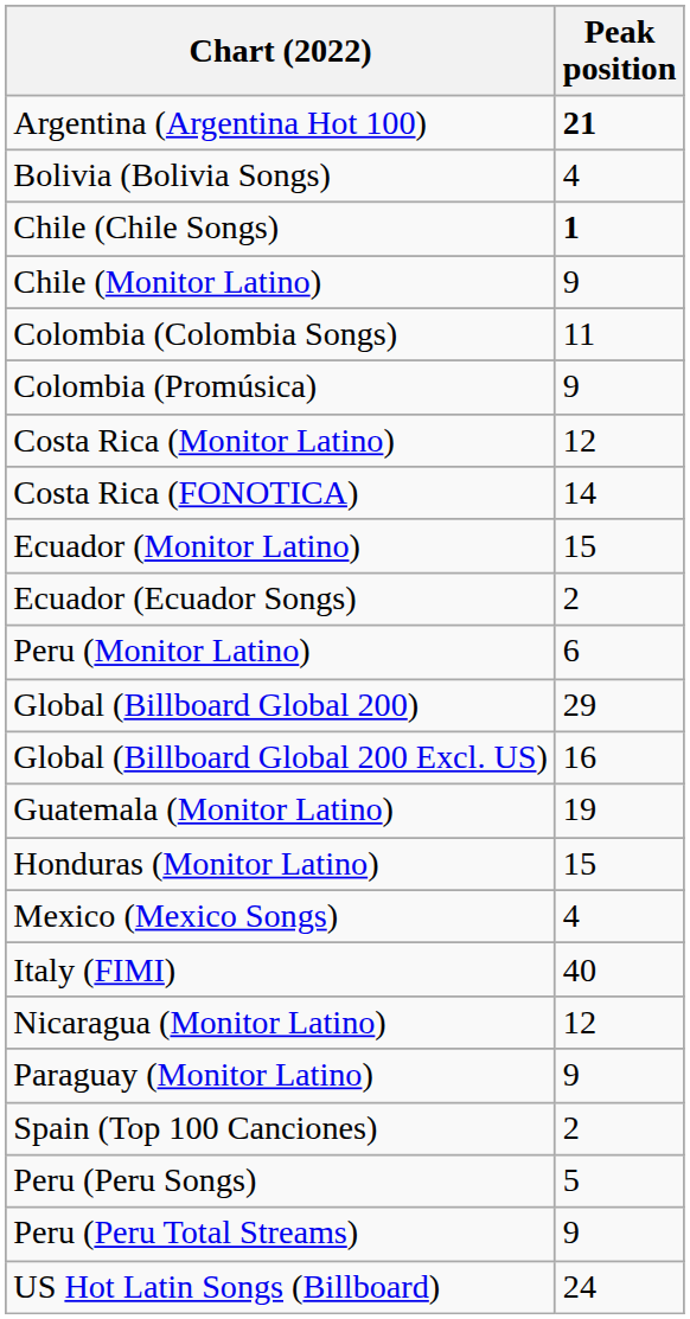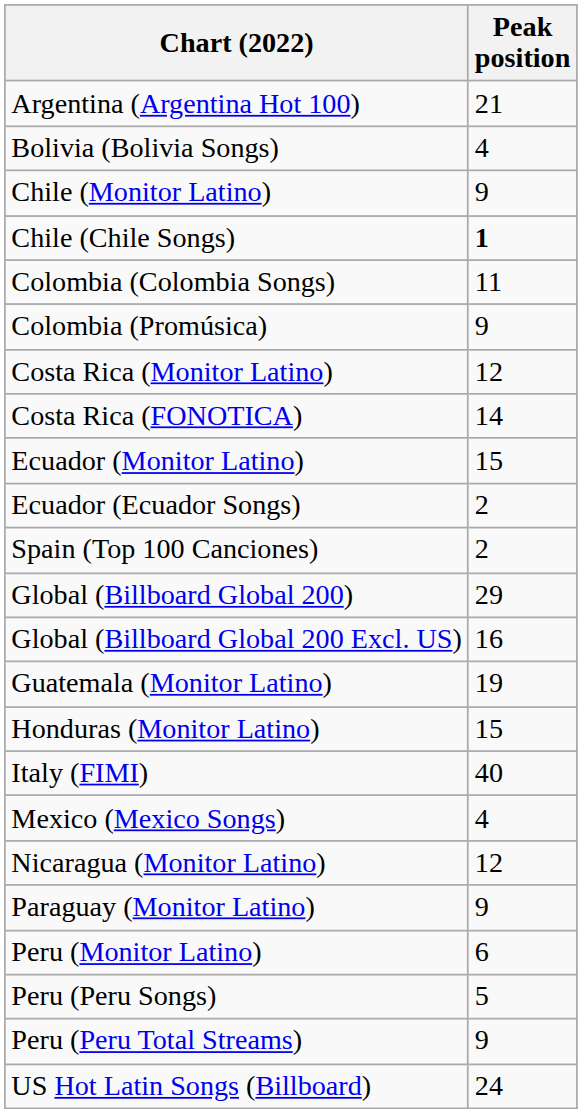 <table class="wikitable sortable">
 <tr>
 <th>Chart (2022)</th>
 <th>Peak<br>position</th>
 </tr>
 <tr>
 <td>Argentina (<a href='#'>Argentina Hot 100</a>)</td>
-<td><strong>21</strong></td>
+<td>21</td>
 </tr>
 <tr>
 <td>Bolivia (Bolivia Songs)</td>
 <td>4</td>
 </tr>
 <tr>
+<td>Chile (<a href='#'>Monitor Latino</a>)</td>
+<td>9</td>
+</tr>
+<tr>
 <td>Chile (Chile Songs)</td>
 <td><strong>1</strong></td>
-</tr>
-<tr>
-<td>Chile (<a href='#'>Monitor Latino</a>)</td>
-<td>9</td>
 </tr>
 <tr>
 <td>Colombia (Colombia Songs)</td>
 <td>11</td>
 </tr>
 <tr>
 <td>Colombia (Promúsica)</td>
 <td>9</td>
 </tr>
 <tr>
 <td>Costa Rica (<a href='#'>Monitor Latino</a>)</td>
 <td>12</td>
 </tr>
 <tr>
 <td>Costa Rica (<a href='#'>FONOTICA</a>)</td>
 <td>14</td>
 </tr>
 <tr>
 <td>Ecuador (<a href='#'>Monitor Latino</a>)</td>
 <td>15</td>
 </tr>
 <tr>
 <td>Ecuador (Ecuador Songs)</td>
 <td>2</td>
 </tr>
 <tr>
-<td>Peru (<a href='#'>Monitor Latino</a>)</td>
-<td>6</td>
+<td>Spain (Top 100 Canciones)</td>
+<td>2</td>
 </tr>
 <tr>
 <td>Global (<a href='#'>Billboard Global 200</a>)</td>
 <td>29</td>
 </tr>
 <tr>
 <td>Global (<a href='#'>Billboard Global 200 Excl. US</a>)</td>
 <td>16</td>
 </tr>
 <tr>
 <td>Guatemala (<a href='#'>Monitor Latino</a>)</td>
 <td>19</td>
 </tr>
 <tr>
 <td>Honduras (<a href='#'>Monitor Latino</a>)</td>
 <td>15</td>
 </tr>
 <tr>
+<td>Italy (<a href='#'>FIMI</a>)</td>
+<td>40</td>
+</tr>
+<tr>
 <td>Mexico (<a href='#'>Mexico Songs</a>)</td>
 <td>4</td>
-</tr>
-<tr>
-<td>Italy (<a href='#'>FIMI</a>)</td>
-<td>40</td>
 </tr>
 <tr>
 <td>Nicaragua (<a href='#'>Monitor Latino</a>)</td>
 <td>12</td>
 </tr>
 <tr>
 <td>Paraguay (<a href='#'>Monitor Latino</a>)</td>
 <td>9</td>
 </tr>
 <tr>
-<td>Spain (Top 100 Canciones)</td>
-<td>2</td>
+<td>Peru (<a href='#'>Monitor Latino</a>)</td>
+<td>6</td>
 </tr>
 <tr>
 <td>Peru (Peru Songs)</td>
 <td>5</td>
 </tr>
 <tr>
 <td>Peru (<a href='#'>Peru Total Streams</a>)</td>
 <td>9</td>
 </tr>
 <tr>
 <td>US <a href='#'>Hot Latin Songs</a> (<a href='#'>Billboard</a>)</td>
 <td>24</td>
 </tr>
 </table>
